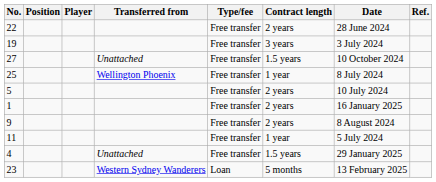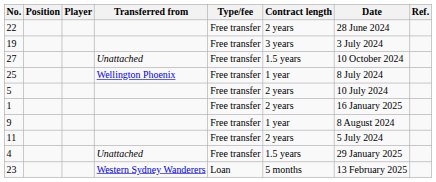 <table class="wikitable plainrowheaders sortable" style="text-align:center; text-align:left">
 <tr>
 <th scope="col">No.</th>
 <th scope="col">Position</th>
 <th scope="col">Player</th>
 <th scope="col">Transferred from</th>
 <th scope="col">Type/fee</th>
 <th scope="col">Contract length</th>
 <th scope="col">Date</th>
 <th class="unsortable" scope="col">Ref.</th>
 </tr>
 <tr>
 <td>22</td>
 <td></td>
 <td></td>
 <td></td>
 <td>Free transfer</td>
 <td>2 years</td>
 <td>28 June 2024</td>
 <td></td>
 </tr>
 <tr>
 <td>19</td>
 <td></td>
 <td></td>
 <td></td>
 <td>Free transfer</td>
 <td>3 years</td>
 <td>3 July 2024</td>
 <td></td>
 </tr>
 <tr>
 <td>27</td>
 <td></td>
 <td></td>
 <td><em>Unattached</em></td>
 <td>Free transfer</td>
 <td>1.5 years</td>
 <td>10 October 2024</td>
 <td></td>
 </tr>
 <tr>
 <td>25</td>
 <td></td>
 <td></td>
 <td><a href='#'>Wellington Phoenix</a></td>
 <td>Free transfer</td>
 <td>1 year</td>
 <td>8 July 2024</td>
 <td></td>
 </tr>
 <tr>
 <td>5</td>
 <td></td>
 <td></td>
 <td></td>
 <td>Free transfer</td>
 <td>2 years</td>
 <td>10 July 2024</td>
 <td></td>
 </tr>
 <tr>
 <td>1</td>
 <td></td>
 <td></td>
 <td></td>
 <td>Free transfer</td>
 <td>2 years</td>
 <td>16 January 2025</td>
 <td></td>
 </tr>
 <tr>
 <td>9</td>
 <td></td>
 <td></td>
 <td></td>
 <td>Free transfer</td>
-<td>2 years</td>
+<td>1 year</td>
 <td>8 August 2024</td>
 <td></td>
 </tr>
 <tr>
 <td>11</td>
 <td></td>
 <td></td>
 <td></td>
 <td>Free transfer</td>
-<td>1 year</td>
+<td>2 years</td>
 <td>5 July 2024</td>
 <td></td>
 </tr>
 <tr>
 <td>4</td>
 <td></td>
 <td></td>
 <td><em>Unattached</em></td>
 <td>Free transfer</td>
 <td>1.5 years</td>
 <td>29 January 2025</td>
 <td></td>
 </tr>
 <tr>
 <td>23</td>
 <td></td>
 <td></td>
 <td><a href='#'>Western Sydney Wanderers</a></td>
 <td>Loan</td>
 <td>5 months</td>
 <td>13 February 2025</td>
 <td></td>
 </tr>
 </table>
